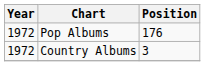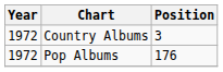 <table class="wikitable">
 <tr>
 <th align="left">Year</th>
 <th align="left">Chart</th>
 <th align="left">Position</th>
 </tr>
 <tr>
 <td align="left">1972</td>
+<td align="left">Country Albums</td>
+<td align="left">3</td>
+</tr>
+<tr>
+<td align="left">1972</td>
 <td align="left">Pop Albums</td>
 <td align="left">176</td>
 </tr>
 <tr>
-<td align="left">1972</td>
-<td align="left">Country Albums</td>
-<td align="left">3</td>
-</tr>
-<tr>
 </tr>
 </table>
